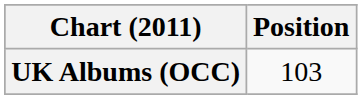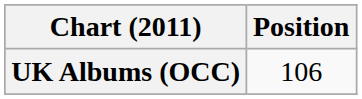 <table class="wikitable plainrowheaders" style="text-align:center">
 <tr>
 <th scope="col">Chart (2011)</th>
 <th scope="col">Position</th>
 </tr>
 <tr>
 <th scope="row">UK Albums (OCC)</th>
-<td>103</td>
+<td>106</td>
 </tr>
 </table>
